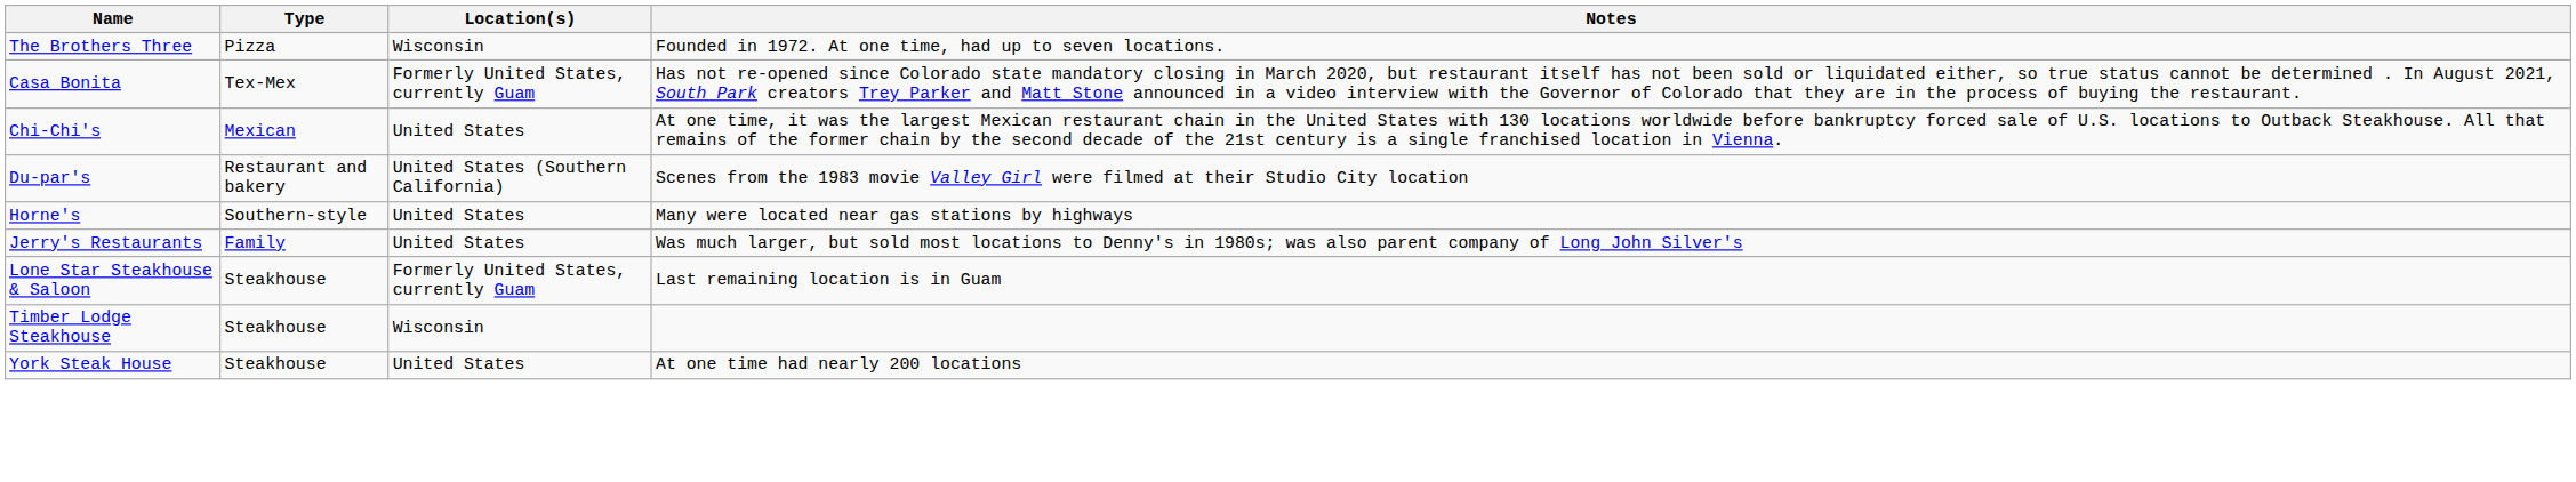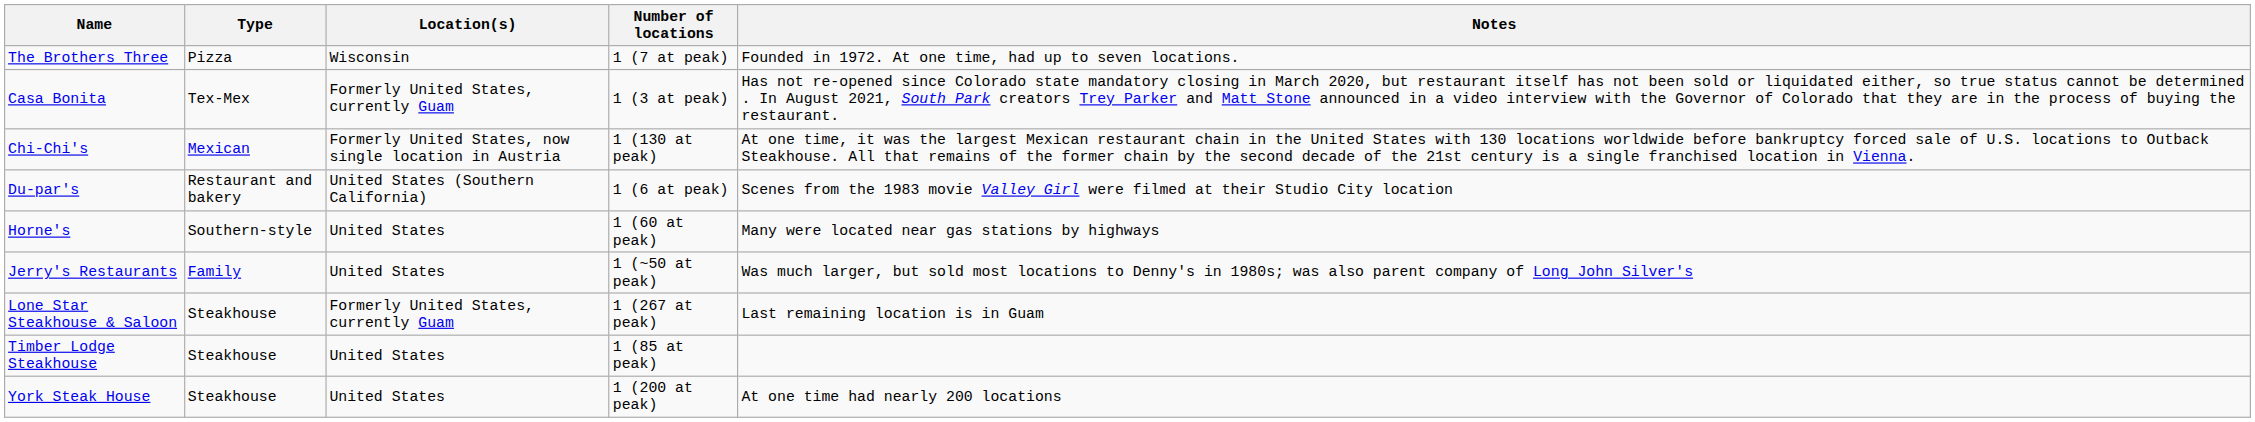 <table class="wikitable sortable">
 <tr>
 <th>Name</th>
 <th>Type</th>
 <th>Location(s)</th>
+<th data-sort-type="number">Number of locations</th>
 <th class="unsortable">Notes</th>
 </tr>
 <tr>
 <td><a href='#'>The Brothers Three</a></td>
 <td>Pizza</td>
 <td>Wisconsin</td>
+<td>1 (7 at peak)</td>
 <td>Founded in 1972. At one time, had up to seven locations.</td>
 </tr>
 <tr>
 <td><a href='#'>Casa Bonita</a></td>
 <td>Tex-Mex</td>
 <td>Formerly United States, currently <a href='#'>Guam</a></td>
+<td>1 (3 at peak)</td>
 <td>Has not re-opened since Colorado state mandatory closing in March 2020, but restaurant itself has not been sold or liquidated either, so true status cannot be determined . In August 2021, <em><a href='#'>South Park</a></em> creators <a href='#'>Trey Parker</a> and <a href='#'>Matt Stone</a> announced in a video interview with the Governor of Colorado that they are in the process of buying the restaurant.</td>
 </tr>
 <tr>
 <td><a href='#'>Chi-Chi's</a></td>
 <td><a href='#'>Mexican</a></td>
-<td>United States</td>
+<td>Formerly United States, now single location in Austria</td>
+<td>1 (130 at peak)</td>
 <td>At one time, it was the largest Mexican restaurant chain in the United States with 130 locations worldwide before bankruptcy forced sale of U.S. locations to Outback Steakhouse. All that remains of the former chain by the second decade of the 21st century is a single franchised location in <a href='#'>Vienna</a>.</td>
 </tr>
 <tr>
 <td><a href='#'>Du-par's</a></td>
 <td>Restaurant and bakery</td>
 <td>United States (Southern California)</td>
+<td>1 (6 at peak)</td>
 <td>Scenes from the 1983 movie <em><a href='#'>Valley Girl</a></em> were filmed at their Studio City location</td>
 </tr>
 <tr>
 <td><a href='#'>Horne's</a></td>
 <td>Southern-style</td>
 <td>United States</td>
+<td>1 (60 at peak)</td>
 <td>Many were located near gas stations by highways</td>
 </tr>
 <tr>
 <td><a href='#'>Jerry's Restaurants</a></td>
 <td><a href='#'>Family</a></td>
 <td>United States</td>
+<td>1 (~50 at peak)</td>
 <td>Was much larger, but sold most locations to Denny's in 1980s; was also parent company of <a href='#'>Long John Silver's</a></td>
 </tr>
 <tr>
 <td><a href='#'>Lone Star Steakhouse & Saloon</a></td>
 <td>Steakhouse</td>
 <td>Formerly United States, currently <a href='#'>Guam</a></td>
+<td>1 (267 at peak)</td>
 <td>Last remaining location is in Guam</td>
 </tr>
 <tr>
 <td><a href='#'>Timber Lodge Steakhouse</a></td>
 <td>Steakhouse</td>
-<td>Wisconsin</td>
+<td>United States</td>
+<td>1 (85 at peak)</td>
 <td></td>
 </tr>
 <tr>
 <td><a href='#'>York Steak House</a></td>
 <td>Steakhouse</td>
 <td>United States</td>
+<td>1 (200 at peak)</td>
 <td>At one time had nearly 200 locations</td>
 </tr>
 </table>
